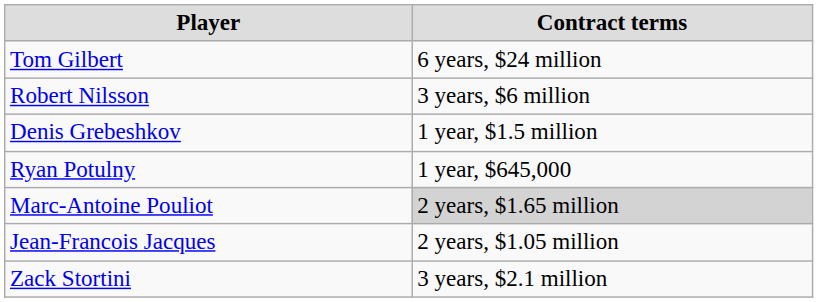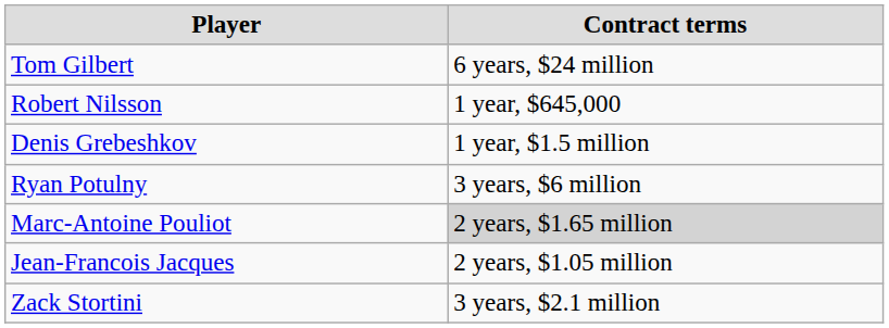 <table class="wikitable" width=90%>
 <tr align="center" bgcolor="#dddddd">
 <td><strong>Player</strong></td>
 <td><strong>Contract terms</strong></td>
 </tr>
 <tr>
 <td><a href='#'>Tom Gilbert</a></td>
 <td>6 years, $24 million</td>
 </tr>
 <tr>
 <td><a href='#'>Robert Nilsson</a></td>
-<td>3 years, $6 million</td>
+<td>1 year, $645,000</td>
 </tr>
 <tr>
 <td><a href='#'>Denis Grebeshkov</a></td>
 <td>1 year, $1.5 million</td>
 </tr>
 <tr>
 <td><a href='#'>Ryan Potulny</a></td>
-<td>1 year, $645,000</td>
+<td>3 years, $6 million</td>
 </tr>
 <tr>
 <td><a href='#'>Marc-Antoine Pouliot</a></td>
 <td style="background: lightgrey;">2 years, $1.65 million</td>
 </tr>
 <tr>
 <td><a href='#'>Jean-Francois Jacques</a></td>
 <td>2 years, $1.05 million</td>
 </tr>
 <tr>
 <td><a href='#'>Zack Stortini</a></td>
 <td>3 years, $2.1 million</td>
 </tr>
 </table>
